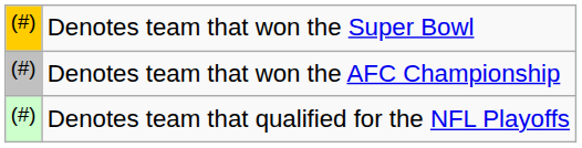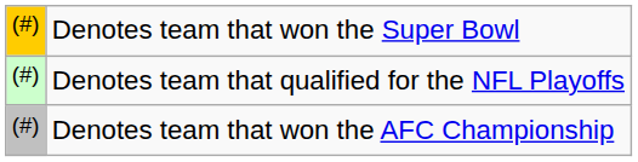 <table class="wikitable">
 <tr>
 <td bgcolor=#FFCC00 align=center width=10px><sup>(#)</sup></td>
 <td>Denotes team that won the <a href='#'>Super Bowl</a></td>
 </tr>
 <tr>
+<td bgcolor=#CCFFCC align=center width=10px><sup>(#)</sup></td>
+<td>Denotes team that qualified for the <a href='#'>NFL Playoffs</a></td>
+</tr>
+<tr>
 <td bgcolor=#C0C0C0 align=center width=10px><sup>(#)</sup></td>
 <td>Denotes team that won the <a href='#'>AFC Championship</a></td>
 </tr>
-<tr>
-<td bgcolor=#CCFFCC align=center width=10px><sup>(#)</sup></td>
-<td>Denotes team that qualified for the <a href='#'>NFL Playoffs</a></td>
-</tr>
 </table>
